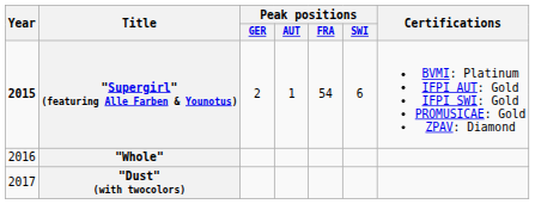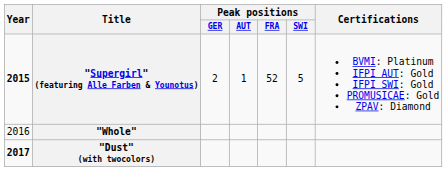 <table class="wikitable plainrowheaders" style="text-align:center;">
 <tr>
 <th scope="col" rowspan="2">Year</th>
 <th scope="col" rowspan="2">Title</th>
 <th scope="col" colspan="4">Peak positions</th>
 <th scope="col" rowspan="2">Certifications</th>
 </tr>
 <tr>
 <th scope="col" style="width:3em;font-size:85%;"><a href='#'>GER</a><br></th>
 <th scope="col" style="width:3em;font-size:85%;"><a href='#'>AUT</a><br></th>
 <th scope="col" style="width:3em;font-size:85%;"><a href='#'>FRA</a><br></th>
 <th scope="col" style="width:3em;font-size:85%;"><a href='#'>SWI</a><br></th>
 </tr>
 <tr>
 <td><strong>2015</strong></td>
 <th scope="row">"<a href='#'>Supergirl</a>" <br><small>(featuring <a href='#'>Alle Farben</a> & <a href='#'>Younotus</a>)</small></th>
 <td>2</td>
 <td>1</td>
-<td>54</td>
-<td>6</td>
+<td>52</td>
+<td>5</td>
 <td><br><ul><li><a href='#'>BVMI</a>: Platinum</li><li><a href='#'>IFPI AUT</a>: Gold</li><li><a href='#'>IFPI SWI</a>: Gold</li><li><a href='#'>PROMUSICAE</a>: Gold</li><li><a href='#'>ZPAV</a>: Diamond</li></ul></td>
 </tr>
 <tr>
 <td>2016</td>
 <th scope="row">"Whole"</th>
 <td></td>
 <td></td>
 <td></td>
 <td></td>
 <td></td>
 </tr>
 <tr>
-<td>2017</td>
+<td><strong>2017</strong></td>
 <th scope="row">"Dust" <br><small>(with twocolors)</small></th>
 <td></td>
 <td></td>
 <td></td>
 <td></td>
 <td></td>
 </tr>
 </table>
